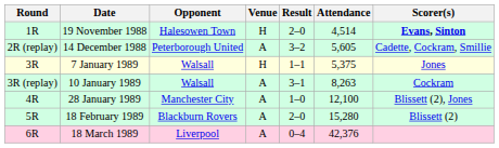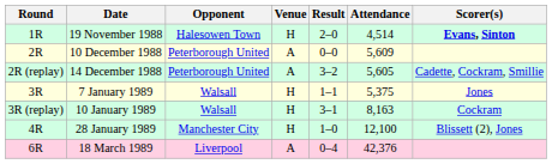 <table class="wikitable sortable" style="text-align:center;">
 <tr>
 <th>Round</th>
 <th>Date</th>
 <th>Opponent</th>
 <th>Venue</th>
 <th>Result</th>
 <th>Attendance</th>
 <th>Scorer(s)</th>
 </tr>
 <tr style="background:#d0ffe3;">
 <td>1R</td>
 <td>19 November 1988</td>
 <td><a href='#'>Halesowen Town</a></td>
 <td>H</td>
 <td>2–0</td>
 <td>4,514</td>
 <td><strong><a href='#'>Evans</a>, <a href='#'>Sinton</a></strong></td>
+</tr>
+<tr style="background:#ffd;">
+<td>2R</td>
+<td>10 December 1988</td>
+<td><a href='#'>Peterborough United</a></td>
+<td>A</td>
+<td>0–0</td>
+<td>5,609</td>
+<td></td>
 </tr>
 <tr style="background:#d0ffe3;">
 <td>2R (replay)</td>
 <td>14 December 1988</td>
 <td><a href='#'>Peterborough United</a></td>
 <td>A</td>
 <td>3–2</td>
 <td>5,605</td>
 <td><a href='#'>Cadette</a>, <a href='#'>Cockram</a>, <a href='#'>Smillie</a></td>
 </tr>
 <tr style="background:#ffd;">
 <td>3R</td>
 <td>7 January 1989</td>
 <td><a href='#'>Walsall</a></td>
 <td>H</td>
 <td>1–1</td>
 <td>5,375</td>
 <td><a href='#'>Jones</a></td>
 </tr>
 <tr style="background:#d0ffe3;">
 <td>3R (replay)</td>
 <td>10 January 1989</td>
 <td><a href='#'>Walsall</a></td>
-<td>A</td>
+<td>H</td>
 <td>3–1</td>
-<td>8,263</td>
+<td>8,163</td>
 <td><a href='#'>Cockram</a></td>
 </tr>
 <tr style="background:#d0ffe3;">
 <td>4R</td>
 <td>28 January 1989</td>
 <td><a href='#'>Manchester City</a></td>
-<td>A</td>
+<td>H</td>
 <td>1–0</td>
 <td>12,100</td>
 <td><a href='#'>Blissett</a> (2), <a href='#'>Jones</a></td>
-</tr>
-<tr style="background:#d0ffe3;">
-<td>5R</td>
-<td>18 February 1989</td>
-<td><a href='#'>Blackburn Rovers</a></td>
-<td>A</td>
-<td>2–0</td>
-<td>15,280</td>
-<td><a href='#'>Blissett</a> (2)</td>
 </tr>
 <tr style="background:#ffd0e3;">
 <td>6R</td>
 <td>18 March 1989</td>
 <td><a href='#'>Liverpool</a></td>
 <td>A</td>
 <td>0–4</td>
 <td>42,376</td>
 <td></td>
 </tr>
 </table>
